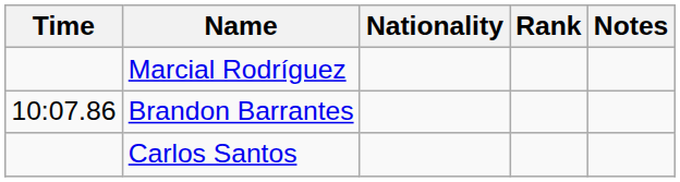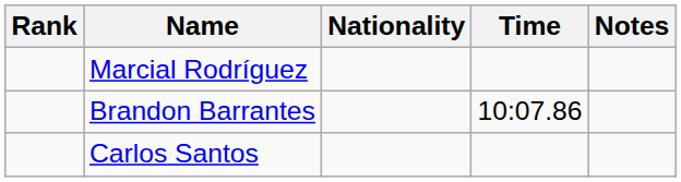 <table class="wikitable sortable" style="text-align:center">
 <tr>
-<th>Time</th>
+<th>Rank</th>
 <th>Name</th>
 <th>Nationality</th>
-<th>Rank</th>
+<th>Time</th>
 <th>Notes</th>
 </tr>
 <tr>
 <td></td>
 <td align=left><a href='#'>Marcial Rodríguez</a></td>
 <td align=left></td>
 <td></td>
 <td></td>
 </tr>
 <tr>
-<td>10:07.86</td>
+<td></td>
 <td align=left><a href='#'>Brandon Barrantes</a></td>
 <td align=left></td>
-<td></td>
+<td>10:07.86</td>
 <td></td>
 </tr>
 <tr>
 <td></td>
 <td align=left><a href='#'>Carlos Santos</a></td>
 <td align=left></td>
 <td></td>
 <td></td>
 </tr>
 </table>
